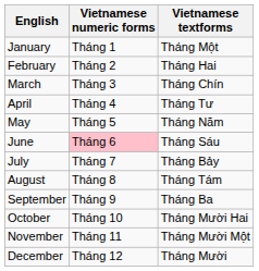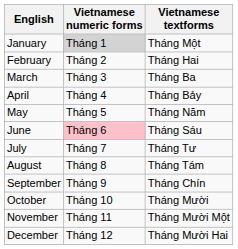 <table class="wikitable">
 <tr>
 <th>English</th>
 <th>Vietnamese<br>numeric forms</th>
 <th>Vietnamese<br>textforms</th>
 </tr>
 <tr>
 <td>January</td>
-<td>Tháng 1</td>
+<td style="background: lightgrey;">Tháng 1</td>
 <td>Tháng Một</td>
 </tr>
 <tr>
 <td>February</td>
 <td>Tháng 2</td>
 <td>Tháng Hai</td>
 </tr>
 <tr>
 <td>March</td>
 <td>Tháng 3</td>
-<td>Tháng Chín</td>
+<td>Tháng Ba</td>
 </tr>
 <tr>
 <td>April</td>
 <td>Tháng 4</td>
-<td>Tháng Tư</td>
+<td>Tháng Bảy</td>
 </tr>
 <tr>
 <td>May</td>
 <td>Tháng 5</td>
 <td>Tháng Năm</td>
 </tr>
 <tr>
 <td>June</td>
 <td style="background: pink;">Tháng 6</td>
 <td>Tháng Sáu</td>
 </tr>
 <tr>
 <td>July</td>
 <td>Tháng 7</td>
-<td>Tháng Bảy</td>
+<td>Tháng Tư</td>
 </tr>
 <tr>
 <td>August</td>
 <td>Tháng 8</td>
 <td>Tháng Tám</td>
 </tr>
 <tr>
 <td>September</td>
 <td>Tháng 9</td>
-<td>Tháng Ba</td>
+<td>Tháng Chín</td>
 </tr>
 <tr>
 <td>October</td>
 <td>Tháng 10</td>
-<td>Tháng Mười Hai</td>
+<td>Tháng Mười</td>
 </tr>
 <tr>
 <td>November</td>
 <td>Tháng 11</td>
 <td>Tháng Mười Một</td>
 </tr>
 <tr>
 <td>December</td>
 <td>Tháng 12</td>
-<td>Tháng Mười</td>
+<td>Tháng Mười Hai</td>
 </tr>
 </table>
